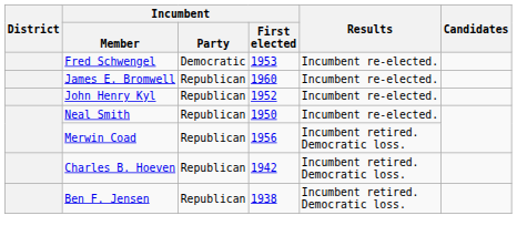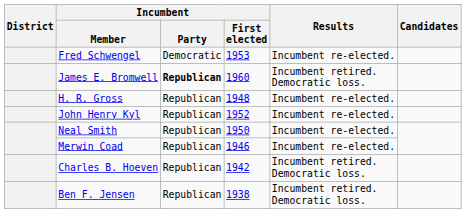 <table class="wikitable sortable">
 <tr>
 <th rowspan=2>District</th>
 <th colspan=3>Incumbent</th>
 <th rowspan=2>Results</th>
 <th rowspan=2 class="unsortable">Candidates</th>
 </tr>
 <tr valign=bottom>
 <th>Member</th>
 <th>Party</th>
 <th>First<br>elected</th>
 </tr>
 <tr>
 <th></th>
 <td><a href='#'>Fred Schwengel</a></td>
 <td>Democratic</td>
 <td><a href='#'>1953</a></td>
 <td>Incumbent re-elected.</td>
 <td nowrap></td>
 </tr>
 <tr>
 <th></th>
 <td><a href='#'>James E. Bromwell</a></td>
+<td><strong>Republican</strong></td>
+<td><a href='#'>1960</a></td>
+<td>Incumbent retired.<br>Democratic loss.</td>
+<td nowrap></td>
+</tr>
+<tr>
+<th></th>
+<td><a href='#'>H. R. Gross</a></td>
 <td>Republican</td>
-<td><a href='#'>1960</a></td>
+<td><a href='#'>1948</a></td>
 <td>Incumbent re-elected.</td>
 <td nowrap></td>
 </tr>
 <tr>
 <th></th>
 <td><a href='#'>John Henry Kyl</a></td>
 <td>Republican</td>
 <td><a href='#'>1952 </a></td>
 <td>Incumbent re-elected.</td>
 <td nowrap></td>
 </tr>
 <tr>
 <th rowspan=2></th>
 <td><a href='#'>Neal Smith</a></td>
 <td>Republican</td>
 <td><a href='#'>1950</a></td>
 <td>Incumbent re-elected.</td>
 <td rowspan=2 nowrap></td>
 </tr>
 <tr>
 <td><a href='#'>Merwin Coad</a><br></td>
 <td>Republican</td>
-<td><a href='#'>1956</a></td>
-<td>Incumbent retired.<br>Democratic loss.</td>
+<td><a href='#'>1946</a></td>
+<td>Incumbent re-elected.</td>
 </tr>
 <tr>
 <th></th>
 <td><a href='#'>Charles B. Hoeven</a><br></td>
 <td>Republican</td>
 <td><a href='#'>1942</a></td>
 <td>Incumbent retired.<br>Democratic loss.</td>
 <td nowrap></td>
 </tr>
 <tr>
 <th></th>
 <td><a href='#'>Ben F. Jensen</a></td>
 <td>Republican</td>
 <td><a href='#'>1938</a></td>
 <td>Incumbent retired.<br>Democratic loss.</td>
 <td nowrap></td>
 </tr>
 </table>
